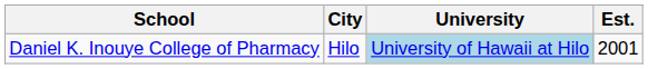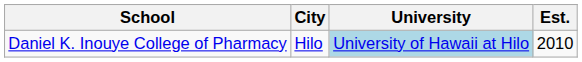 <table class="wikitable sortable">
 <tr>
 <th scope="col">School</th>
 <th scope="col">City</th>
 <th scope="col">University</th>
 <th scope="col">Est.</th>
 </tr>
 <tr>
 <td><a href='#'>Daniel K. Inouye College of Pharmacy</a></td>
 <td><a href='#'>Hilo</a></td>
 <td style="background: lightblue;"><a href='#'>University of Hawaii at Hilo</a></td>
-<td>2001</td>
+<td>2010</td>
 </tr>
 </table>
